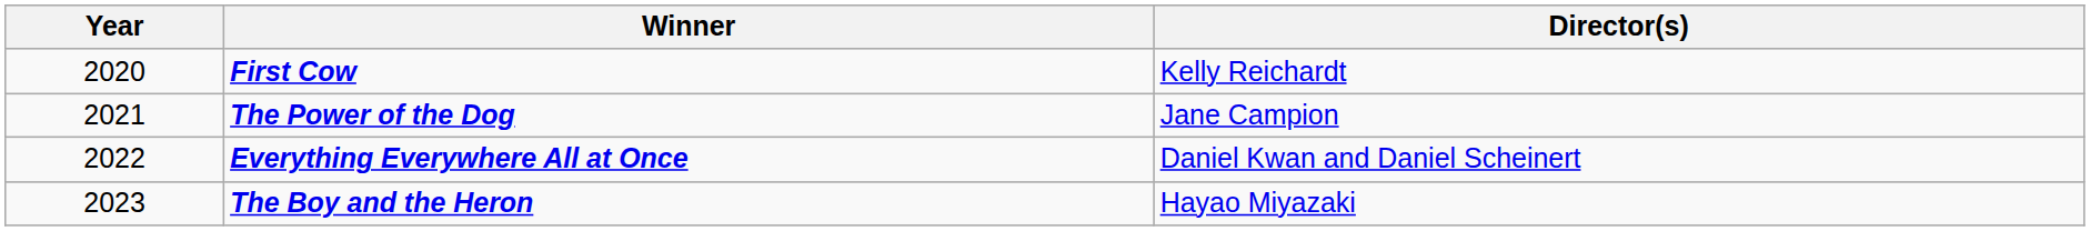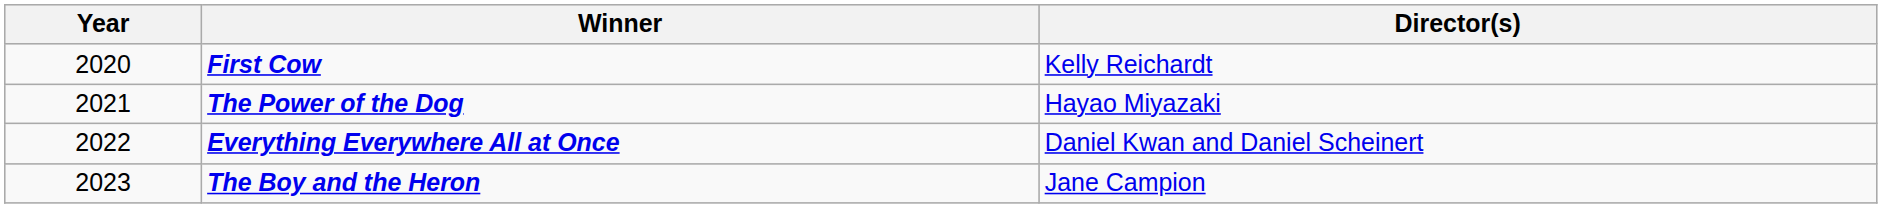 <table class="wikitable" width="95%" cellpadding="5">
 <tr>
 <th width="100"><strong>Year</strong></th>
 <th width="450"><strong>Winner</strong></th>
 <th width="450"><strong>Director(s)</strong></th>
 </tr>
 <tr>
 <td style="text-align:center;">2020</td>
 <td><strong><em><a href='#'>First Cow</a></em></strong></td>
 <td><a href='#'>Kelly Reichardt</a></td>
 </tr>
 <tr>
 <td style="text-align:center;">2021</td>
 <td><strong><em><a href='#'>The Power of the Dog</a></em></strong></td>
-<td><a href='#'>Jane Campion</a></td>
+<td><a href='#'>Hayao Miyazaki</a></td>
 </tr>
 <tr>
 <td style="text-align:center;">2022</td>
 <td><strong><em><a href='#'>Everything Everywhere All at Once</a></em></strong></td>
 <td><a href='#'>Daniel Kwan and Daniel Scheinert</a></td>
 </tr>
 <tr>
 <td style="text-align:center;">2023</td>
 <td><strong><em><a href='#'>The Boy and the Heron</a></em></strong></td>
-<td><a href='#'>Hayao Miyazaki</a></td>
+<td><a href='#'>Jane Campion</a></td>
 </tr>
 </table>
